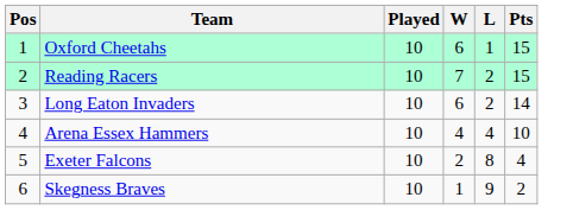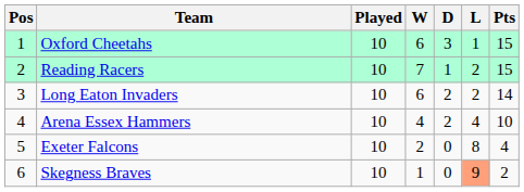 <table class="wikitable" style="font-size: 100%">
 <tr>
 <th width=20>Pos</th>
 <th width=300>Team</th>
 <th width=20>Played</th>
 <th width=20>W</th>
+<th width=20>D</th>
 <th width=20>L</th>
 <th width=20>Pts</th>
 </tr>
 <tr align=center style="background: #ADFFD6;">
 <td>1</td>
 <td align="left"><a href='#'>Oxford Cheetahs</a></td>
 <td>10</td>
 <td>6</td>
+<td>3</td>
 <td>1</td>
 <td>15</td>
 </tr>
 <tr align=center style="background: #ADFFD6;">
 <td>2</td>
 <td align="left"><a href='#'>Reading Racers</a></td>
 <td>10</td>
 <td>7</td>
+<td>1</td>
 <td>2</td>
 <td>15</td>
 </tr>
 <tr align=center>
 <td>3</td>
 <td align="left"><a href='#'>Long Eaton Invaders</a></td>
 <td>10</td>
 <td>6</td>
 <td>2</td>
+<td>2</td>
 <td>14</td>
 </tr>
 <tr align=center>
 <td>4</td>
 <td align="left"><a href='#'>Arena Essex Hammers</a></td>
 <td>10</td>
 <td>4</td>
+<td>2</td>
 <td>4</td>
 <td>10</td>
 </tr>
 <tr align=center>
 <td>5</td>
 <td align="left"><a href='#'>Exeter Falcons</a></td>
 <td>10</td>
 <td>2</td>
+<td>0</td>
 <td>8</td>
 <td>4</td>
 </tr>
 <tr align=center>
 <td>6</td>
 <td align="left"><a href='#'>Skegness Braves</a></td>
 <td>10</td>
 <td>1</td>
-<td>9</td>
+<td>0</td>
+<td style="background: lightsalmon;">9</td>
 <td>2</td>
 </tr>
 </table>
